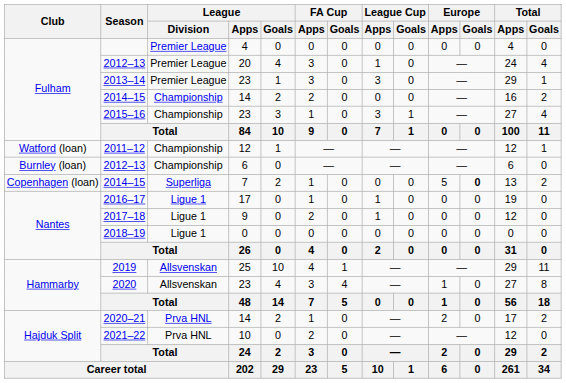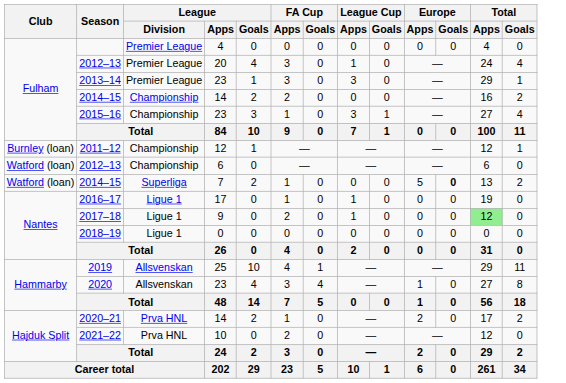 <table class="wikitable" style="text-align:center">
 <tr>
 <th rowspan="2">Club</th>
 <th rowspan="2">Season</th>
 <th colspan="3">League</th>
 <th colspan="2">FA Cup</th>
 <th colspan="2">League Cup</th>
 <th colspan="2">Europe</th>
 <th colspan="2">Total</th>
 </tr>
 <tr>
 <th>Division</th>
 <th>Apps</th>
 <th>Goals</th>
 <th>Apps</th>
 <th>Goals</th>
 <th>Apps</th>
 <th>Goals</th>
 <th>Apps</th>
 <th>Goals</th>
 <th>Apps</th>
 <th>Goals</th>
 </tr>
 <tr>
 <td rowspan="6"><a href='#'>Fulham</a></td>
 <td></td>
 <td><a href='#'>Premier League</a></td>
 <td>4</td>
 <td>0</td>
 <td>0</td>
 <td>0</td>
 <td>0</td>
 <td>0</td>
 <td>0</td>
 <td>0</td>
 <td>4</td>
 <td>0</td>
 </tr>
 <tr>
 <td><a href='#'>2012–13</a></td>
 <td>Premier League</td>
 <td>20</td>
 <td>4</td>
 <td>3</td>
 <td>0</td>
 <td>1</td>
 <td>0</td>
 <td colspan="2">—</td>
 <td>24</td>
 <td>4</td>
 </tr>
 <tr>
 <td><a href='#'>2013–14</a></td>
 <td>Premier League</td>
 <td>23</td>
 <td>1</td>
 <td>3</td>
 <td>0</td>
 <td>3</td>
 <td>0</td>
 <td colspan="2">—</td>
 <td>29</td>
 <td>1</td>
 </tr>
 <tr>
 <td><a href='#'>2014–15</a></td>
 <td><a href='#'>Championship</a></td>
 <td>14</td>
 <td>2</td>
 <td>2</td>
 <td>0</td>
 <td>0</td>
 <td>0</td>
 <td colspan="2">—</td>
 <td>16</td>
 <td>2</td>
 </tr>
 <tr>
 <td><a href='#'>2015–16</a></td>
 <td>Championship</td>
 <td>23</td>
 <td>3</td>
 <td>1</td>
 <td>0</td>
 <td>3</td>
 <td>1</td>
 <td colspan="2">—</td>
 <td>27</td>
 <td>4</td>
 </tr>
 <tr>
 <th colspan="2">Total</th>
 <th>84</th>
 <th>10</th>
 <th>9</th>
 <th>0</th>
 <th>7</th>
 <th>1</th>
 <th>0</th>
 <th>0</th>
 <th>100</th>
 <th>11</th>
 </tr>
 <tr>
-<td><a href='#'>Watford</a> (loan)</td>
+<td><a href='#'>Burnley</a> (loan)</td>
 <td><a href='#'>2011–12</a></td>
 <td>Championship</td>
 <td>12</td>
 <td>1</td>
 <td colspan="2">—</td>
 <td colspan="2">—</td>
 <td colspan="2">—</td>
 <td>12</td>
 <td>1</td>
 </tr>
 <tr>
-<td><a href='#'>Burnley</a> (loan)</td>
+<td><a href='#'>Watford</a> (loan)</td>
 <td><a href='#'>2012–13</a></td>
 <td>Championship</td>
 <td>6</td>
 <td>0</td>
 <td colspan="2">—</td>
 <td colspan="2">—</td>
 <td colspan="2">—</td>
 <td>6</td>
 <td>0</td>
 </tr>
 <tr>
-<td><a href='#'>Copenhagen</a> (loan)</td>
+<td><a href='#'>Watford</a> (loan)</td>
 <td><a href='#'>2014–15</a></td>
 <td><a href='#'>Superliga</a></td>
 <td>7</td>
 <td>2</td>
 <td>1</td>
 <td>0</td>
 <td>0</td>
 <td>0</td>
 <td>5</td>
 <td><strong>0</strong></td>
 <td>13</td>
 <td>2</td>
 </tr>
 <tr>
 <td rowspan="4"><a href='#'>Nantes</a></td>
 <td><a href='#'>2016–17</a></td>
 <td><a href='#'>Ligue 1</a></td>
 <td>17</td>
 <td>0</td>
 <td>1</td>
 <td>0</td>
 <td>1</td>
 <td>0</td>
 <td>0</td>
 <td>0</td>
 <td>19</td>
 <td>0</td>
 </tr>
 <tr>
 <td><a href='#'>2017–18</a></td>
 <td>Ligue 1</td>
 <td>9</td>
 <td>0</td>
 <td>2</td>
 <td>0</td>
 <td>1</td>
 <td>0</td>
 <td>0</td>
 <td>0</td>
-<td>12</td>
+<td style="background: lightgreen;">12</td>
 <td>0</td>
 </tr>
 <tr>
 <td><a href='#'>2018–19</a></td>
 <td>Ligue 1</td>
 <td>0</td>
 <td>0</td>
 <td>0</td>
 <td>0</td>
 <td>0</td>
 <td>0</td>
 <td>0</td>
 <td>0</td>
 <td>0</td>
 <td>0</td>
 </tr>
 <tr>
 <th colspan="2">Total</th>
 <th>26</th>
 <th>0</th>
 <th>4</th>
 <th>0</th>
 <th>2</th>
 <th>0</th>
 <th>0</th>
 <th>0</th>
 <th>31</th>
 <th>0</th>
 </tr>
 <tr>
 <td rowspan="3"><a href='#'>Hammarby</a></td>
 <td><a href='#'>2019</a></td>
 <td><a href='#'>Allsvenskan</a></td>
 <td>25</td>
 <td>10</td>
 <td>4</td>
 <td>1</td>
 <td colspan="2">—</td>
 <td colspan="2">—</td>
 <td>29</td>
 <td>11</td>
 </tr>
 <tr>
 <td><a href='#'>2020</a></td>
 <td>Allsvenskan</td>
 <td>23</td>
 <td>4</td>
 <td>3</td>
 <td>4</td>
 <td colspan="2">—</td>
 <td>1</td>
 <td>0</td>
 <td>27</td>
 <td>8</td>
 </tr>
 <tr>
 <th colspan="2">Total</th>
 <th>48</th>
 <th>14</th>
 <th>7</th>
 <th>5</th>
 <th>0</th>
 <th>0</th>
 <th>1</th>
 <th>0</th>
 <th>56</th>
 <th>18</th>
 </tr>
 <tr>
 <td rowspan="3"><a href='#'>Hajduk Split</a></td>
 <td><a href='#'>2020–21</a></td>
 <td><a href='#'>Prva HNL</a></td>
 <td>14</td>
 <td>2</td>
 <td>1</td>
 <td>0</td>
 <td colspan="2">—</td>
 <td>2</td>
 <td>0</td>
 <td>17</td>
 <td>2</td>
 </tr>
 <tr>
 <td><a href='#'>2021–22</a></td>
 <td>Prva HNL</td>
 <td>10</td>
 <td>0</td>
 <td>2</td>
 <td>0</td>
 <td colspan="2">—</td>
 <td colspan="2">—</td>
 <td>12</td>
 <td>0</td>
 </tr>
 <tr>
 <th colspan="2">Total</th>
 <th>24</th>
 <th>2</th>
 <th>3</th>
 <th>0</th>
 <th colspan="2">—</th>
 <th>2</th>
 <th>0</th>
 <th>29</th>
 <th>2</th>
 </tr>
 <tr>
 <th colspan="3">Career total</th>
 <th>202</th>
 <th>29</th>
 <th>23</th>
 <th>5</th>
 <th>10</th>
 <th>1</th>
 <th>6</th>
 <th>0</th>
 <th>261</th>
 <th>34</th>
 </tr>
 </table>
